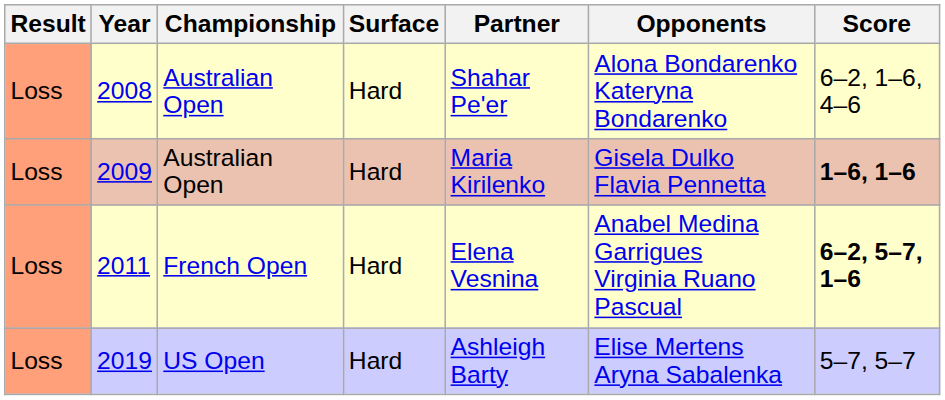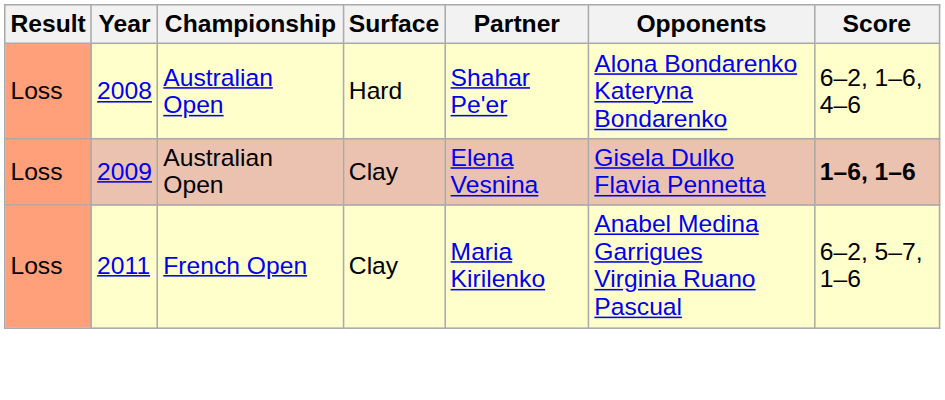 <table class="sortable wikitable">
 <tr>
 <th>Result</th>
 <th>Year</th>
 <th>Championship</th>
 <th>Surface</th>
 <th>Partner</th>
 <th>Opponents</th>
 <th class=unsortable>Score</th>
 </tr>
 <tr bgcolor=FFFFCC>
 <td style=background:#ffa07a>Loss</td>
 <td><a href='#'>2008</a></td>
 <td><a href='#'>Australian Open</a></td>
 <td>Hard</td>
 <td> <a href='#'>Shahar Pe'er</a></td>
 <td> <a href='#'>Alona Bondarenko</a><br> <a href='#'>Kateryna Bondarenko</a></td>
 <td>6–2, 1–6, 4–6</td>
 </tr>
 <tr bgcolor=EBC2AF>
 <td style=background:#ffa07a>Loss</td>
 <td><a href='#'>2009</a></td>
 <td>Australian Open</td>
-<td>Hard</td>
-<td> <a href='#'>Maria Kirilenko</a></td>
+<td>Clay</td>
+<td> <a href='#'>Elena Vesnina</a></td>
 <td> <a href='#'>Gisela Dulko</a><br> <a href='#'>Flavia Pennetta</a></td>
 <td><strong>1–6, 1–6</strong></td>
 </tr>
 <tr bgcolor=FFFFCC>
 <td style=background:#ffa07a>Loss</td>
 <td><a href='#'>2011</a></td>
 <td><a href='#'>French Open</a></td>
-<td>Hard</td>
-<td> <a href='#'>Elena Vesnina</a></td>
+<td>Clay</td>
+<td> <a href='#'>Maria Kirilenko</a></td>
 <td> <a href='#'>Anabel Medina Garrigues</a><br> <a href='#'>Virginia Ruano Pascual</a></td>
-<td><strong>6–2, 5–7, 1–6</strong></td>
-</tr>
-<tr bgcolor=CCCCFF>
-<td style=background:#ffa07a>Loss</td>
-<td><a href='#'>2019</a></td>
-<td><a href='#'>US Open</a></td>
-<td>Hard</td>
-<td> <a href='#'>Ashleigh Barty</a></td>
-<td> <a href='#'>Elise Mertens</a><br> <a href='#'>Aryna Sabalenka</a></td>
-<td>5–7, 5–7</td>
+<td>6–2, 5–7, 1–6</td>
 </tr>
 </table>
